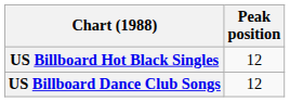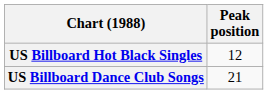 <table class="wikitable sortable plainrowheaders" style="text-align:center">
 <tr>
 <th scope="col">Chart (1988)</th>
 <th scope="col">Peak<br>position</th>
 </tr>
 <tr>
 <th scope="row">US <a href='#'>Billboard Hot Black Singles</a></th>
 <td style="text-align:center;">12</td>
 </tr>
 <tr>
 <th scope="row">US <a href='#'>Billboard Dance Club Songs</a></th>
-<td style="text-align:center;">12</td>
+<td style="text-align:center;">21</td>
 </tr>
 </table>
